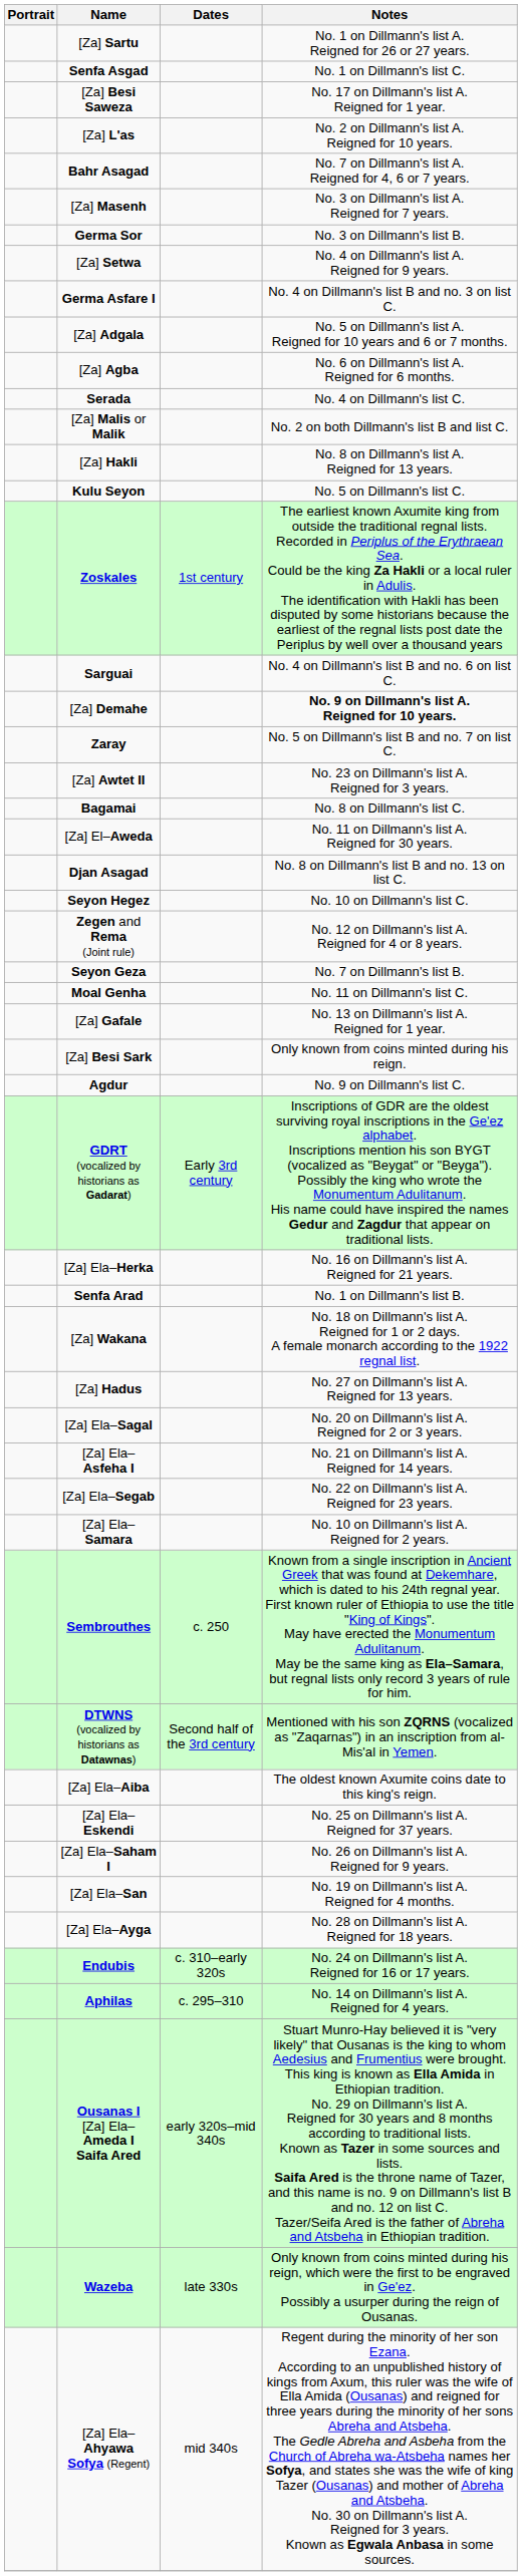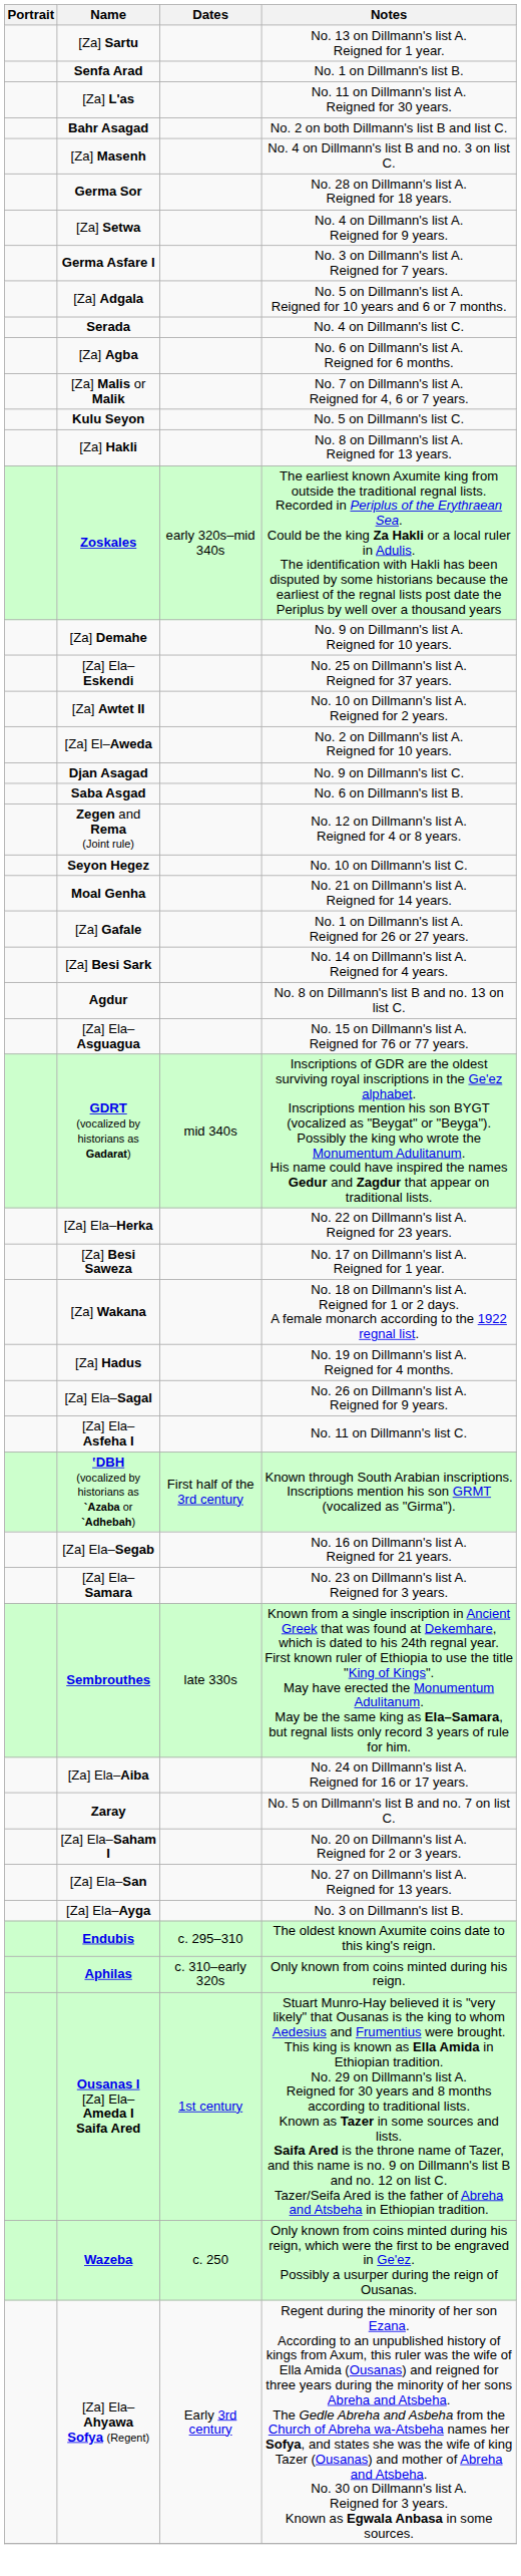 <table class="wikitable" style="width:100%; text-align:center;">
 <tr>
 <th style="width:10%;">Portrait</th>
 <th style="width:20%;">Name<br></th>
 <th style="width:20%;">Dates</th>
 <th style="width:50%;">Notes</th>
 </tr>
 <tr>
 <td></td>
 <td>[Za] <strong>Sartu</strong></td>
 <td></td>
-<td>No. 1 on Dillmann's list A.<br>Reigned for 26 or 27 years.</td>
+<td>No. 13 on Dillmann's list A.<br>Reigned for 1 year.</td>
 </tr>
 <tr>
 <td></td>
-<td><strong>Senfa Asgad</strong></td>
+<td><strong>Senfa Arad</strong></td>
 <td></td>
-<td>No. 1 on Dillmann's list C.</td>
-</tr>
-<tr>
-<td></td>
-<td>[Za] <strong>Besi Saweza</strong></td>
-<td></td>
-<td>No. 17 on Dillmann's list A.<br>Reigned for 1 year.</td>
+<td>No. 1 on Dillmann's list B.</td>
 </tr>
 <tr>
 <td></td>
 <td>[Za] <strong>L'as</strong></td>
 <td></td>
-<td>No. 2 on Dillmann's list A.<br>Reigned for 10 years.</td>
+<td>No. 11 on Dillmann's list A.<br>Reigned for 30 years.</td>
 </tr>
 <tr>
 <td></td>
 <td><strong>Bahr Asagad</strong></td>
 <td></td>
-<td>No. 7 on Dillmann's list A.<br>Reigned for 4, 6 or 7 years.</td>
+<td>No. 2 on both Dillmann's list B and list C.</td>
 </tr>
 <tr>
 <td></td>
 <td>[Za] <strong>Masenh</strong></td>
 <td></td>
-<td>No. 3 on Dillmann's list A.<br>Reigned for 7 years.</td>
+<td>No. 4 on Dillmann's list B and no. 3 on list C.</td>
 </tr>
 <tr>
 <td></td>
 <td><strong>Germa Sor</strong></td>
 <td></td>
-<td>No. 3 on Dillmann's list B.</td>
+<td>No. 28 on Dillmann's list A.<br>Reigned for 18 years.</td>
 </tr>
 <tr>
 <td></td>
 <td>[Za] <strong>Setwa</strong></td>
 <td></td>
 <td>No. 4 on Dillmann's list A.<br>Reigned for 9 years.</td>
 </tr>
 <tr>
 <td></td>
 <td><strong>Germa Asfare I</strong></td>
 <td></td>
-<td>No. 4 on Dillmann's list B and no. 3 on list C.</td>
+<td>No. 3 on Dillmann's list A.<br>Reigned for 7 years.</td>
 </tr>
 <tr>
 <td></td>
 <td>[Za] <strong>Adgala</strong></td>
 <td></td>
 <td>No. 5 on Dillmann's list A.<br>Reigned for 10 years and 6 or 7 months.</td>
 </tr>
 <tr>
 <td></td>
+<td><strong>Serada</strong></td>
+<td></td>
+<td>No. 4 on Dillmann's list C.</td>
+</tr>
+<tr>
+<td></td>
 <td>[Za] <strong>Agba</strong></td>
 <td></td>
 <td>No. 6 on Dillmann's list A.<br>Reigned for 6 months.</td>
 </tr>
 <tr>
 <td></td>
-<td><strong>Serada</strong></td>
+<td>[Za] <strong>Malis</strong> or <strong>Malik</strong></td>
 <td></td>
-<td>No. 4 on Dillmann's list C.</td>
+<td>No. 7 on Dillmann's list A.<br>Reigned for 4, 6 or 7 years.</td>
 </tr>
 <tr>
 <td></td>
-<td>[Za] <strong>Malis</strong> or <strong>Malik</strong></td>
+<td><strong>Kulu Seyon</strong></td>
 <td></td>
-<td>No. 2 on both Dillmann's list B and list C.</td>
+<td>No. 5 on Dillmann's list C.</td>
 </tr>
 <tr>
 <td></td>
 <td>[Za] <strong>Hakli</strong></td>
 <td></td>
 <td>No. 8 on Dillmann's list A.<br>Reigned for 13 years.</td>
 </tr>
-<tr>
-<td></td>
-<td><strong>Kulu Seyon</strong></td>
-<td></td>
-<td>No. 5 on Dillmann's list C.</td>
-</tr>
 <tr style="background:#cfc;">
 <td></td>
 <td><strong><a href='#'>Zoskales</a></strong></td>
-<td><a href='#'>1st century</a></td>
+<td>early 320s–mid 340s</td>
 <td>The earliest known Axumite king from outside the traditional regnal lists.<br>Recorded in <em><a href='#'>Periplus of the Erythraean Sea</a></em>.<br>Could be the king <strong>Za Hakli</strong> or a local ruler in <a href='#'>Adulis</a>.<br>The identification with Hakli has been disputed by some historians because the earliest of the regnal lists post date the Periplus by well over a thousand years</td>
-</tr>
-<tr>
-<td></td>
-<td><strong>Sarguai</strong></td>
-<td></td>
-<td>No. 4 on Dillmann's list B and no. 6 on list C.</td>
 </tr>
 <tr>
 <td></td>
 <td>[Za] <strong>Demahe</strong></td>
 <td></td>
-<td><strong>No. 9 on Dillmann's list A.<br>Reigned for 10 years.</strong></td>
+<td>No. 9 on Dillmann's list A.<br>Reigned for 10 years.</td>
 </tr>
 <tr>
 <td></td>
-<td><strong>Zaray</strong></td>
+<td>[Za] Ela–<strong>Eskendi</strong></td>
 <td></td>
-<td>No. 5 on Dillmann's list B and no. 7 on list C.</td>
+<td>No. 25 on Dillmann's list A.<br>Reigned for 37 years.</td>
 </tr>
 <tr>
 <td></td>
 <td>[Za] <strong>Awtet II</strong></td>
 <td></td>
-<td>No. 23 on Dillmann's list A.<br>Reigned for 3 years.</td>
-</tr>
-<tr>
-<td></td>
-<td><strong>Bagamai</strong></td>
-<td></td>
-<td>No. 8 on Dillmann's list C.</td>
+<td>No. 10 on Dillmann's list A.<br>Reigned for 2 years.</td>
 </tr>
 <tr>
 <td></td>
 <td>[Za] El–<strong>Aweda</strong></td>
 <td></td>
-<td>No. 11 on Dillmann's list A.<br>Reigned for 30 years.</td>
+<td>No. 2 on Dillmann's list A.<br>Reigned for 10 years.</td>
 </tr>
 <tr>
 <td></td>
 <td><strong>Djan Asagad</strong></td>
 <td></td>
-<td>No. 8 on Dillmann's list B and no. 13 on list C.</td>
+<td>No. 9 on Dillmann's list C.</td>
+</tr>
+<tr>
+<td></td>
+<td><strong>Saba Asgad</strong></td>
+<td></td>
+<td>No. 6 on Dillmann's list B.</td>
+</tr>
+<tr>
+<td></td>
+<td><strong>Zegen</strong> and <strong>Rema</strong><br><small>(Joint rule)</small></td>
+<td></td>
+<td>No. 12 on Dillmann's list A.<br>Reigned for 4 or 8 years.</td>
 </tr>
 <tr>
 <td></td>
 <td><strong>Seyon Hegez</strong></td>
 <td></td>
 <td>No. 10 on Dillmann's list C.</td>
 </tr>
 <tr>
 <td></td>
-<td><strong>Zegen</strong> and <strong>Rema</strong><br><small>(Joint rule)</small></td>
-<td></td>
-<td>No. 12 on Dillmann's list A.<br>Reigned for 4 or 8 years.</td>
-</tr>
-<tr>
-<td></td>
-<td><strong>Seyon Geza</strong></td>
-<td></td>
-<td>No. 7 on Dillmann's list B.</td>
-</tr>
-<tr>
-<td></td>
 <td><strong>Moal Genha</strong></td>
 <td></td>
-<td>No. 11 on Dillmann's list C.</td>
+<td>No. 21 on Dillmann's list A.<br>Reigned for 14 years.</td>
 </tr>
 <tr>
 <td></td>
 <td>[Za] <strong>Gafale</strong></td>
 <td></td>
-<td>No. 13 on Dillmann's list A.<br>Reigned for 1 year.</td>
+<td>No. 1 on Dillmann's list A.<br>Reigned for 26 or 27 years.</td>
 </tr>
 <tr>
 <td></td>
 <td>[Za] <strong>Besi Sark</strong></td>
 <td></td>
-<td>Only known from coins minted during his reign.</td>
+<td>No. 14 on Dillmann's list A.<br>Reigned for 4 years.</td>
 </tr>
 <tr>
 <td></td>
 <td><strong>Agdur</strong></td>
 <td></td>
-<td>No. 9 on Dillmann's list C.</td>
+<td>No. 8 on Dillmann's list B and no. 13 on list C.</td>
+</tr>
+<tr>
+<td></td>
+<td>[Za] Ela–<strong>Asguagua</strong></td>
+<td></td>
+<td>No. 15 on Dillmann's list A.<br>Reigned for 76 or 77 years.</td>
 </tr>
 <tr style="background:#cfc;">
 <td></td>
 <td><strong><a href='#'>GDRT</a></strong><br><small>(vocalized by historians as <strong>Gadarat</strong>)</small></td>
-<td>Early <a href='#'>3rd century</a></td>
+<td>mid 340s</td>
 <td>Inscriptions of GDR are the oldest surviving royal inscriptions in the <a href='#'>Ge'ez alphabet</a>.<br>Inscriptions mention his son BYGT (vocalized as "Beygat" or "Beyga").<br>Possibly the king who wrote the <a href='#'>Monumentum Adulitanum</a>.<br>His name could have inspired the names <strong>Gedur</strong> and <strong>Zagdur</strong> that appear on traditional lists.</td>
 </tr>
 <tr>
 <td></td>
 <td>[Za] Ela–<strong>Herka</strong></td>
 <td></td>
-<td>No. 16 on Dillmann's list A.<br>Reigned for 21 years.</td>
+<td>No. 22 on Dillmann's list A.<br>Reigned for 23 years.</td>
 </tr>
 <tr>
 <td></td>
-<td><strong>Senfa Arad</strong></td>
+<td>[Za] <strong>Besi Saweza</strong></td>
 <td></td>
-<td>No. 1 on Dillmann's list B.</td>
+<td>No. 17 on Dillmann's list A.<br>Reigned for 1 year.</td>
 </tr>
 <tr>
 <td></td>
 <td>[Za] <strong>Wakana</strong></td>
 <td></td>
 <td>No. 18 on Dillmann's list A.<br>Reigned for 1 or 2 days.<br>A female monarch according to the <a href='#'>1922 regnal list</a>.</td>
 </tr>
 <tr>
 <td></td>
 <td>[Za] <strong>Hadus</strong></td>
 <td></td>
-<td>No. 27 on Dillmann's list A.<br>Reigned for 13 years.</td>
+<td>No. 19 on Dillmann's list A.<br>Reigned for 4 months.</td>
 </tr>
 <tr>
 <td></td>
 <td>[Za] Ela–<strong>Sagal</strong></td>
 <td></td>
-<td>No. 20 on Dillmann's list A.<br>Reigned for 2 or 3 years.</td>
+<td>No. 26 on Dillmann's list A.<br>Reigned for 9 years.</td>
 </tr>
 <tr>
 <td></td>
 <td>[Za] Ela–<strong>Asfeha I</strong></td>
 <td></td>
-<td>No. 21 on Dillmann's list A.<br>Reigned for 14 years.</td>
+<td>No. 11 on Dillmann's list C.</td>
+</tr>
+<tr style="background:#cfc;">
+<td></td>
+<td><strong><a href='#'>ʽDBH</a></strong><br><small>(vocalized by historians as <strong>`Azaba</strong> or <strong>`Adhebah</strong>)</small></td>
+<td>First half of the <a href='#'>3rd century</a></td>
+<td>Known through South Arabian inscriptions.<br>Inscriptions mention his son <a href='#'>GRMT</a> (vocalized as "Girma").</td>
 </tr>
 <tr>
 <td></td>
 <td>[Za] Ela–<strong>Segab</strong></td>
 <td></td>
-<td>No. 22 on Dillmann's list A.<br>Reigned for 23 years.</td>
+<td>No. 16 on Dillmann's list A.<br>Reigned for 21 years.</td>
 </tr>
 <tr>
 <td></td>
 <td>[Za] Ela–<strong>Samara</strong></td>
 <td></td>
-<td>No. 10 on Dillmann's list A.<br>Reigned for 2 years.</td>
+<td>No. 23 on Dillmann's list A.<br>Reigned for 3 years.</td>
 </tr>
 <tr style="background:#cfc;">
 <td></td>
 <td><strong><a href='#'>Sembrouthes</a></strong></td>
-<td>c. 250</td>
+<td>late 330s</td>
 <td>Known from a single inscription in <a href='#'>Ancient Greek</a> that was found at <a href='#'>Dekemhare</a>, which is dated to his 24th regnal year.<br>First known ruler of Ethiopia to use the title "<a href='#'>King of Kings</a>".<br>May have erected the <a href='#'>Monumentum Adulitanum</a>.<br>May be the same king as <strong>Ela–Samara</strong>, but regnal lists only record 3 years of rule for him.</td>
-</tr>
-<tr style="background:#cfc;">
-<td></td>
-<td><strong><a href='#'>DTWNS</a></strong><br><small>(vocalized by historians as <strong>Datawnas</strong>)</small></td>
-<td>Second half of the <a href='#'>3rd century</a></td>
-<td>Mentioned with his son <strong>ZQRNS</strong> (vocalized as "Zaqarnas") in an inscription from al-Mis'al in <a href='#'>Yemen</a>.</td>
 </tr>
 <tr>
 <td></td>
 <td>[Za] Ela–<strong>Aiba</strong></td>
 <td></td>
-<td>The oldest known Axumite coins date to this king's reign.</td>
+<td>No. 24 on Dillmann's list A.<br>Reigned for 16 or 17 years.</td>
 </tr>
 <tr>
 <td></td>
-<td>[Za] Ela–<strong>Eskendi</strong></td>
+<td><strong>Zaray</strong></td>
 <td></td>
-<td>No. 25 on Dillmann's list A.<br>Reigned for 37 years.</td>
+<td>No. 5 on Dillmann's list B and no. 7 on list C.</td>
 </tr>
 <tr>
 <td></td>
 <td>[Za] Ela–<strong>Saham I</strong></td>
 <td></td>
-<td>No. 26 on Dillmann's list A.<br>Reigned for 9 years.</td>
+<td>No. 20 on Dillmann's list A.<br>Reigned for 2 or 3 years.</td>
 </tr>
 <tr>
 <td></td>
 <td>[Za] Ela–<strong>San</strong></td>
 <td></td>
-<td>No. 19 on Dillmann's list A.<br>Reigned for 4 months.</td>
+<td>No. 27 on Dillmann's list A.<br>Reigned for 13 years.</td>
 </tr>
 <tr>
 <td></td>
 <td>[Za] Ela–<strong>Ayga</strong></td>
 <td></td>
-<td>No. 28 on Dillmann's list A.<br>Reigned for 18 years.</td>
+<td>No. 3 on Dillmann's list B.</td>
 </tr>
 <tr style="background:#cfc;">
 <td></td>
 <td><strong><a href='#'>Endubis</a></strong></td>
-<td>c. 310–early 320s</td>
-<td>No. 24 on Dillmann's list A.<br>Reigned for 16 or 17 years.</td>
+<td>c. 295–310</td>
+<td>The oldest known Axumite coins date to this king's reign.</td>
 </tr>
 <tr style="background:#cfc;">
 <td></td>
 <td><strong><a href='#'>Aphilas</a></strong></td>
-<td>c. 295–310</td>
-<td>No. 14 on Dillmann's list A.<br>Reigned for 4 years.</td>
+<td>c. 310–early 320s</td>
+<td>Only known from coins minted during his reign.</td>
 </tr>
 <tr style="background:#cfc;">
 <td></td>
 <td><strong><a href='#'>Ousanas I</a></strong><br>[Za] Ela–<strong>Ameda I</strong><br><strong>Saifa Ared</strong></td>
-<td>early 320s–mid 340s</td>
+<td><a href='#'>1st century</a></td>
 <td>Stuart Munro-Hay believed it is "very likely" that Ousanas is the king to whom <a href='#'>Aedesius</a> and <a href='#'>Frumentius</a> were brought. This king is known as <strong>Ella Amida</strong> in Ethiopian tradition.<br>No. 29 on Dillmann's list A.<br>Reigned for 30 years and 8 months according to traditional lists.<br>Known as <strong>Tazer</strong> in some sources and lists.<br><strong>Saifa Ared</strong> is the throne name of Tazer, and this name is no. 9 on Dillmann's list B and no. 12 on list C.<br>Tazer/Seifa Ared is the father of <a href='#'>Abreha and Atsbeha</a> in Ethiopian tradition.</td>
 </tr>
 <tr style="background:#cfc;">
 <td></td>
 <td><strong><a href='#'>Wazeba</a></strong></td>
-<td>late 330s</td>
+<td>c. 250</td>
 <td>Only known from coins minted during his reign, which were the first to be engraved in <a href='#'>Ge'ez</a>.<br>Possibly a usurper during the reign of Ousanas.</td>
 </tr>
 <tr>
 <td></td>
 <td>[Za] Ela–<strong>Ahyawa</strong><br><strong><a href='#'>Sofya</a></strong> <small>(Regent)</small></td>
-<td>mid 340s</td>
+<td>Early <a href='#'>3rd century</a></td>
 <td>Regent during the minority of her son <a href='#'>Ezana</a>.<br>According to an unpublished history of kings from Axum, this ruler was the wife of Ella Amida (<a href='#'>Ousanas</a>) and reigned for three years during the minority of her sons <a href='#'>Abreha and Atsbeha</a>.<br>The <em>Gedle Abreha and Asbeha</em> from the <a href='#'>Church of Abreha wa-Atsbeha</a> names her <strong>Sofya</strong>, and states she was the wife of king Tazer (<a href='#'>Ousanas</a>) and mother of <a href='#'>Abreha and Atsbeha</a>.<br>No. 30 on Dillmann's list A.<br>Reigned for 3 years.<br>Known as <strong>Egwala Anbasa</strong> in some sources.</td>
 </tr>
 <tr>
 </tr>
 </table>
